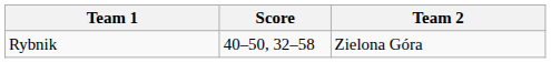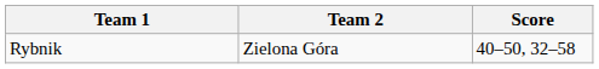 <table class="wikitable" style="font-size: 100%">
 <tr>
 <th width=200>Team 1</th>
+<th width=200>Team 2</th>
 <th width=100>Score</th>
-<th width=200>Team 2</th>
 </tr>
 <tr>
 <td>Rybnik</td>
+<td>Zielona Góra</td>
 <td>40–50, 32–58</td>
-<td>Zielona Góra</td>
 </tr>
 </table>
